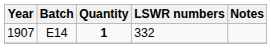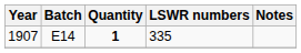 <table class="wikitable">
 <tr>
 <th>Year</th>
 <th>Batch</th>
 <th>Quantity</th>
 <th>LSWR numbers</th>
 <th>Notes</th>
 </tr>
 <tr>
 <td>1907</td>
 <td style="text-align: center;">E14</td>
 <td style="text-align: center;"><strong>1</strong></td>
-<td>332</td>
+<td>335</td>
 <td></td>
 </tr>
 <tr>
 </tr>
 </table>
